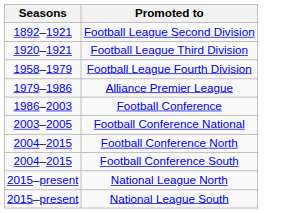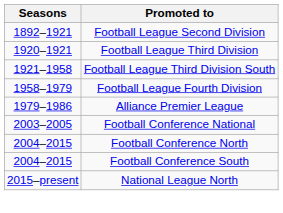 <table class="wikitable" style="text-align: center">
 <tr>
 <th>Seasons</th>
 <th>Promoted to</th>
 </tr>
 <tr>
 <td><a href='#'>1892</a>–<a href='#'>1921</a></td>
 <td><a href='#'>Football League Second Division</a></td>
 </tr>
 <tr>
 <td><a href='#'>1920</a>–<a href='#'>1921</a></td>
 <td><a href='#'>Football League Third Division</a></td>
 </tr>
 <tr>
+<td><a href='#'>1921</a>–<a href='#'>1958</a></td>
+<td><a href='#'>Football League Third Division South</a></td>
+</tr>
+<tr>
 <td><a href='#'>1958</a>–<a href='#'>1979</a></td>
 <td><a href='#'>Football League Fourth Division</a></td>
 </tr>
 <tr>
 <td><a href='#'>1979</a>–<a href='#'>1986</a></td>
 <td><a href='#'>Alliance Premier League</a></td>
-</tr>
-<tr>
-<td><a href='#'>1986</a>–<a href='#'>2003</a></td>
-<td><a href='#'>Football Conference</a></td>
 </tr>
 <tr>
 <td><a href='#'>2003</a>–<a href='#'>2005</a></td>
 <td><a href='#'>Football Conference National</a></td>
 </tr>
 <tr>
 <td><a href='#'>2004</a>–<a href='#'>2015</a></td>
 <td><a href='#'>Football Conference North</a></td>
 </tr>
 <tr>
 <td><a href='#'>2004</a>–<a href='#'>2015</a></td>
 <td><a href='#'>Football Conference South</a></td>
 </tr>
 <tr>
 <td><a href='#'>2015</a>–<a href='#'>present</a></td>
 <td><a href='#'>National League North</a></td>
 </tr>
-<tr>
-<td><a href='#'>2015</a>–<a href='#'>present</a></td>
-<td><a href='#'>National League South</a></td>
-</tr>
 </table>
